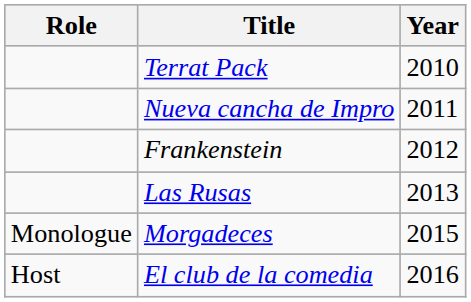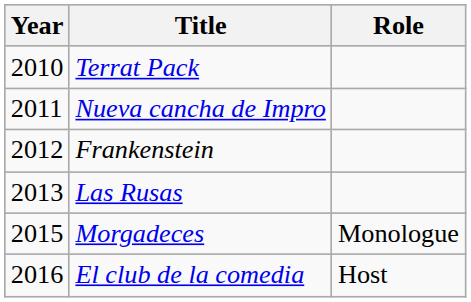 <table class="wikitable sortable">
 <tr>
+<th>Year</th>
+<th>Title</th>
 <th>Role</th>
-<th>Title</th>
-<th>Year</th>
 </tr>
 <tr>
+<td>2010</td>
+<td><em><a href='#'>Terrat Pack</a></em></td>
 <td></td>
-<td><em><a href='#'>Terrat Pack</a></em></td>
-<td>2010</td>
 </tr>
 <tr>
+<td>2011</td>
+<td><em><a href='#'>Nueva cancha de Impro</a></em></td>
 <td></td>
-<td><em><a href='#'>Nueva cancha de Impro</a></em></td>
-<td>2011</td>
 </tr>
 <tr>
+<td>2012</td>
+<td><em>Frankenstein</em></td>
 <td></td>
-<td><em>Frankenstein</em></td>
-<td>2012</td>
 </tr>
 <tr>
+<td>2013</td>
+<td><em><a href='#'>Las Rusas</a></em></td>
 <td></td>
-<td><em><a href='#'>Las Rusas</a></em></td>
-<td>2013</td>
 </tr>
 <tr>
+<td>2015</td>
+<td><em><a href='#'>Morgadeces</a></em></td>
 <td>Monologue</td>
-<td><em><a href='#'>Morgadeces</a></em></td>
-<td>2015</td>
 </tr>
 <tr>
+<td>2016</td>
+<td><em><a href='#'>El club de la comedia</a></em></td>
 <td>Host</td>
-<td><em><a href='#'>El club de la comedia</a></em></td>
-<td>2016</td>
 </tr>
 </table>
